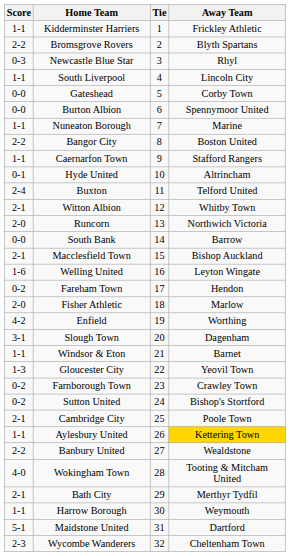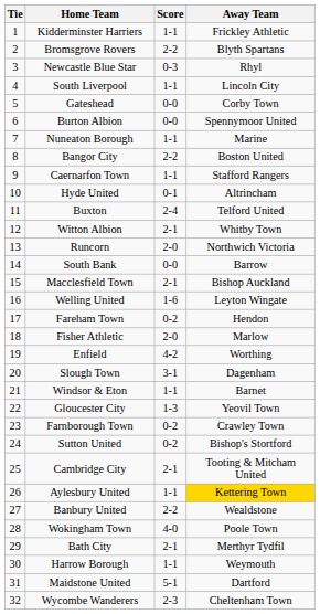 <table class="wikitable" style="text-align:center;">
 <tr>
+<th width=20>Tie</th>
+<th width=175>Home Team</th>
 <th width=20>Score</th>
-<th width=175>Home Team</th>
-<th width=20>Tie</th>
 <th width=175>Away Team</th>
 </tr>
 <tr>
+<td>1</td>
+<td>Kidderminster Harriers</td>
 <td>1-1</td>
-<td>Kidderminster Harriers</td>
-<td>1</td>
 <td>Frickley Athletic</td>
 </tr>
 <tr>
+<td>2</td>
+<td>Bromsgrove Rovers</td>
 <td>2-2</td>
-<td>Bromsgrove Rovers</td>
-<td>2</td>
 <td>Blyth Spartans</td>
 </tr>
 <tr>
+<td>3</td>
+<td>Newcastle Blue Star</td>
 <td>0-3</td>
-<td>Newcastle Blue Star</td>
-<td>3</td>
 <td>Rhyl</td>
 </tr>
 <tr>
+<td>4</td>
+<td>South Liverpool</td>
 <td>1-1</td>
-<td>South Liverpool</td>
-<td>4</td>
 <td>Lincoln City</td>
 </tr>
 <tr>
+<td>5</td>
+<td>Gateshead</td>
 <td>0-0</td>
-<td>Gateshead</td>
-<td>5</td>
 <td>Corby Town</td>
 </tr>
 <tr>
+<td>6</td>
+<td>Burton Albion</td>
 <td>0-0</td>
-<td>Burton Albion</td>
-<td>6</td>
 <td>Spennymoor United</td>
 </tr>
 <tr>
+<td>7</td>
+<td>Nuneaton Borough</td>
 <td>1-1</td>
-<td>Nuneaton Borough</td>
-<td>7</td>
 <td>Marine</td>
 </tr>
 <tr>
+<td>8</td>
+<td>Bangor City</td>
 <td>2-2</td>
-<td>Bangor City</td>
-<td>8</td>
 <td>Boston United</td>
 </tr>
 <tr>
+<td>9</td>
+<td>Caernarfon Town</td>
 <td>1-1</td>
-<td>Caernarfon Town</td>
-<td>9</td>
 <td>Stafford Rangers</td>
 </tr>
 <tr>
+<td>10</td>
+<td>Hyde United</td>
 <td>0-1</td>
-<td>Hyde United</td>
-<td>10</td>
 <td>Altrincham</td>
 </tr>
 <tr>
+<td>11</td>
+<td>Buxton</td>
 <td>2-4</td>
-<td>Buxton</td>
-<td>11</td>
 <td>Telford United</td>
 </tr>
 <tr>
+<td>12</td>
+<td>Witton Albion</td>
 <td>2-1</td>
-<td>Witton Albion</td>
-<td>12</td>
 <td>Whitby Town</td>
 </tr>
 <tr>
+<td>13</td>
+<td>Runcorn</td>
 <td>2-0</td>
-<td>Runcorn</td>
-<td>13</td>
 <td>Northwich Victoria</td>
 </tr>
 <tr>
+<td>14</td>
+<td>South Bank</td>
 <td>0-0</td>
-<td>South Bank</td>
-<td>14</td>
 <td>Barrow</td>
 </tr>
 <tr>
+<td>15</td>
+<td>Macclesfield Town</td>
 <td>2-1</td>
-<td>Macclesfield Town</td>
-<td>15</td>
 <td>Bishop Auckland</td>
 </tr>
 <tr>
+<td>16</td>
+<td>Welling United</td>
 <td>1-6</td>
-<td>Welling United</td>
-<td>16</td>
 <td>Leyton Wingate</td>
 </tr>
 <tr>
+<td>17</td>
+<td>Fareham Town</td>
 <td>0-2</td>
-<td>Fareham Town</td>
-<td>17</td>
 <td>Hendon</td>
 </tr>
 <tr>
+<td>18</td>
+<td>Fisher Athletic</td>
 <td>2-0</td>
-<td>Fisher Athletic</td>
-<td>18</td>
 <td>Marlow</td>
 </tr>
 <tr>
+<td>19</td>
+<td>Enfield</td>
 <td>4-2</td>
-<td>Enfield</td>
-<td>19</td>
 <td>Worthing</td>
 </tr>
 <tr>
+<td>20</td>
+<td>Slough Town</td>
 <td>3-1</td>
-<td>Slough Town</td>
-<td>20</td>
 <td>Dagenham</td>
 </tr>
 <tr>
+<td>21</td>
+<td>Windsor & Eton</td>
 <td>1-1</td>
-<td>Windsor & Eton</td>
-<td>21</td>
 <td>Barnet</td>
 </tr>
 <tr>
+<td>22</td>
+<td>Gloucester City</td>
 <td>1-3</td>
-<td>Gloucester City</td>
-<td>22</td>
 <td>Yeovil Town</td>
 </tr>
 <tr>
+<td>23</td>
+<td>Farnborough Town</td>
 <td>0-2</td>
-<td>Farnborough Town</td>
-<td>23</td>
 <td>Crawley Town</td>
 </tr>
 <tr>
+<td>24</td>
+<td>Sutton United</td>
 <td>0-2</td>
-<td>Sutton United</td>
-<td>24</td>
 <td>Bishop's Stortford</td>
 </tr>
 <tr>
+<td>25</td>
+<td>Cambridge City</td>
 <td>2-1</td>
-<td>Cambridge City</td>
-<td>25</td>
+<td>Tooting & Mitcham United</td>
+</tr>
+<tr>
+<td>26</td>
+<td>Aylesbury United</td>
+<td>1-1</td>
+<td style="background: gold;">Kettering Town</td>
+</tr>
+<tr>
+<td>27</td>
+<td>Banbury United</td>
+<td>2-2</td>
+<td>Wealdstone</td>
+</tr>
+<tr>
+<td>28</td>
+<td>Wokingham Town</td>
+<td>4-0</td>
 <td>Poole Town</td>
 </tr>
 <tr>
-<td>1-1</td>
-<td>Aylesbury United</td>
-<td>26</td>
-<td style="background: gold;">Kettering Town</td>
-</tr>
-<tr>
-<td>2-2</td>
-<td>Banbury United</td>
-<td>27</td>
-<td>Wealdstone</td>
-</tr>
-<tr>
-<td>4-0</td>
-<td>Wokingham Town</td>
-<td>28</td>
-<td>Tooting & Mitcham United</td>
-</tr>
-<tr>
+<td>29</td>
+<td>Bath City</td>
 <td>2-1</td>
-<td>Bath City</td>
-<td>29</td>
 <td>Merthyr Tydfil</td>
 </tr>
 <tr>
+<td>30</td>
+<td>Harrow Borough</td>
 <td>1-1</td>
-<td>Harrow Borough</td>
-<td>30</td>
 <td>Weymouth</td>
 </tr>
 <tr>
+<td>31</td>
+<td>Maidstone United</td>
 <td>5-1</td>
-<td>Maidstone United</td>
-<td>31</td>
 <td>Dartford</td>
 </tr>
 <tr>
+<td>32</td>
+<td>Wycombe Wanderers</td>
 <td>2-3</td>
-<td>Wycombe Wanderers</td>
-<td>32</td>
 <td>Cheltenham Town</td>
 </tr>
 </table>
